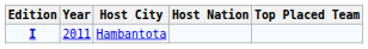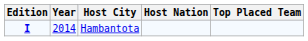 <table class=wikitable>
 <tr style="text-align:center; background:#c1d8ff;">
 <th>Edition</th>
 <th>Year</th>
 <th>Host City</th>
 <th>Host Nation</th>
 <th>Top Placed Team</th>
 </tr>
 <tr style="text-align:center; background:#f5faff;">
 <td><strong><a href='#'>I</a></strong></td>
-<td><a href='#'>2011</a></td>
+<td><a href='#'>2014</a></td>
 <td align=left><a href='#'>Hambantota</a></td>
 <td align=left></td>
 <td></td>
 </tr>
 </table>
